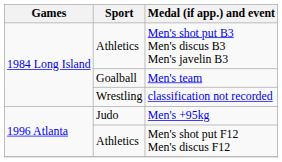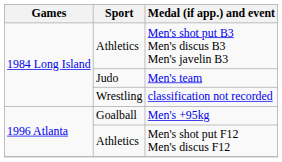 <table class="wikitable">
 <tr>
 <th>Games</th>
 <th>Sport</th>
 <th>Medal (if app.) and event</th>
 </tr>
 <tr>
 <td rowspan=3><a href='#'>1984 Long Island</a></td>
 <td>Athletics</td>
 <td> <a href='#'>Men's shot put B3</a><br>Men's discus B3<br>Men's javelin B3</td>
 </tr>
 <tr>
-<td>Goalball</td>
+<td>Judo</td>
 <td> <a href='#'>Men's team</a></td>
 </tr>
 <tr>
 <td>Wrestling</td>
 <td> <a href='#'>classification not recorded</a></td>
 </tr>
 <tr>
 <td rowspan=2><a href='#'>1996 Atlanta</a></td>
-<td>Judo</td>
+<td>Goalball</td>
 <td> <a href='#'>Men's +95kg</a></td>
 </tr>
 <tr>
 <td>Athletics</td>
 <td>Men's shot put F12<br>Men's discus F12</td>
 </tr>
 <tr>
 </tr>
 </table>
